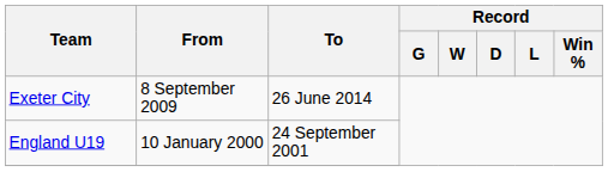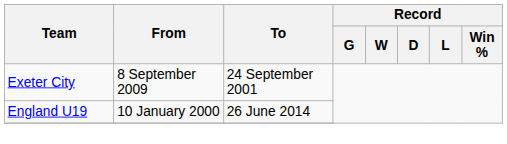 <table class="wikitable" style="text-align: center">
 <tr>
 <th rowspan=2 width=120>Team</th>
 <th rowspan=2 width=120>From</th>
 <th rowspan=2 width=120>To</th>
 <th colspan=5>Record</th>
 </tr>
 <tr>
 <th width=30>G</th>
 <th width=30>W</th>
 <th width=30>D</th>
 <th width=30>L</th>
 <th width=40>Win %</th>
 </tr>
 <tr>
 <td align=left><a href='#'>Exeter City</a></td>
 <td align="left">8 September 2009</td>
-<td align="left">26 June 2014<br></td>
+<td align=left>24 September 2001<br></td>
 </tr>
 <tr>
 <td align="left"><a href='#'>England U19</a></td>
 <td align=left>10 January 2000</td>
-<td align=left>24 September 2001<br></td>
+<td align="left">26 June 2014<br></td>
 </tr>
 <tr>
 </tr>
 </table>
